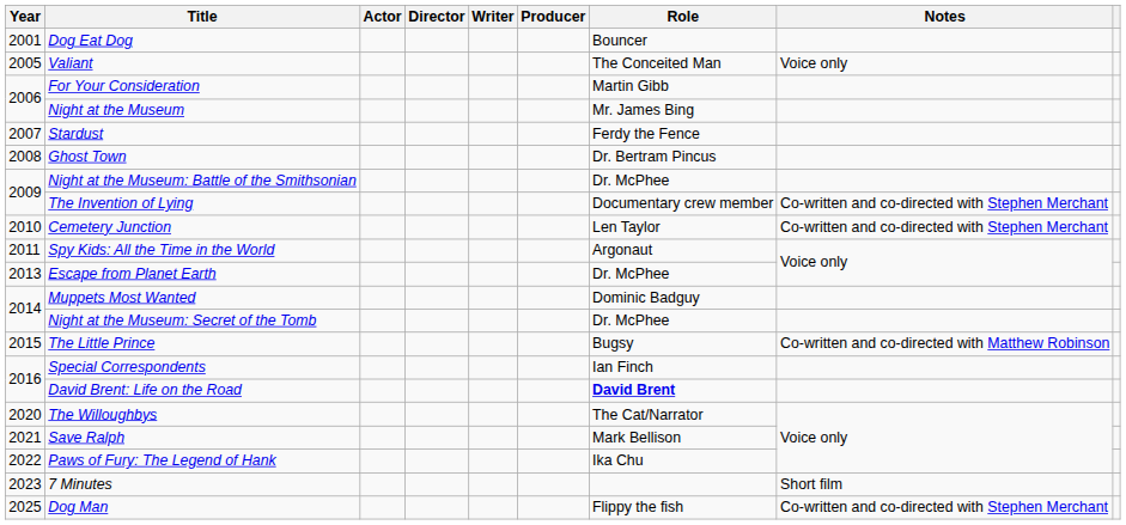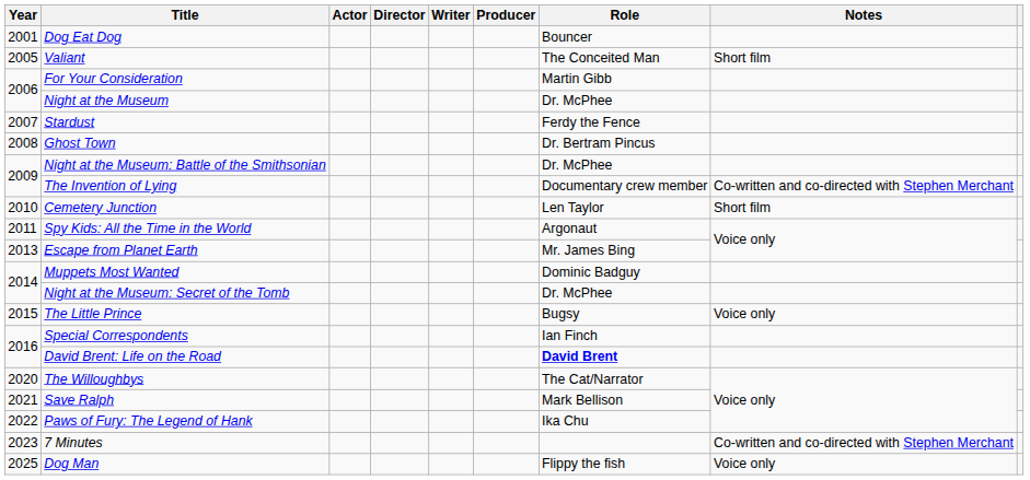 <table class="wikitable sortable">
 <tr>
 <th>Year</th>
 <th>Title</th>
 <th>Actor</th>
 <th>Director</th>
 <th>Writer</th>
 <th>Producer</th>
 <th>Role</th>
 <th class="unsortable">Notes</th>
 <th class="unsortable"></th>
 </tr>
 <tr>
 <td>2001</td>
 <td><em><a href='#'>Dog Eat Dog</a></em></td>
 <td></td>
 <td></td>
 <td></td>
 <td></td>
 <td>Bouncer</td>
 <td></td>
 <td></td>
 </tr>
 <tr>
 <td>2005</td>
 <td><em><a href='#'>Valiant</a></em></td>
 <td></td>
 <td></td>
 <td></td>
 <td></td>
 <td>The Conceited Man</td>
-<td>Voice only</td>
+<td>Short film</td>
 <td></td>
 </tr>
 <tr>
 <td rowspan="2">2006</td>
 <td><em><a href='#'>For Your Consideration</a></em></td>
 <td></td>
 <td></td>
 <td></td>
 <td></td>
 <td>Martin Gibb</td>
 <td></td>
 <td></td>
 </tr>
 <tr>
 <td><em><a href='#'>Night at the Museum</a></em></td>
 <td></td>
 <td></td>
 <td></td>
 <td></td>
-<td>Mr. James Bing</td>
+<td>Dr. McPhee</td>
 <td></td>
 <td></td>
 </tr>
 <tr>
 <td>2007</td>
 <td><em><a href='#'>Stardust</a></em></td>
 <td></td>
 <td></td>
 <td></td>
 <td></td>
 <td>Ferdy the Fence</td>
 <td></td>
 <td></td>
 </tr>
 <tr>
 <td>2008</td>
 <td><em><a href='#'>Ghost Town</a></em></td>
 <td></td>
 <td></td>
 <td></td>
 <td></td>
 <td>Dr. Bertram Pincus</td>
 <td></td>
 <td></td>
 </tr>
 <tr>
 <td rowspan="2">2009</td>
 <td><em><a href='#'>Night at the Museum: Battle of the Smithsonian</a></em></td>
 <td></td>
 <td></td>
 <td></td>
 <td></td>
 <td>Dr. McPhee</td>
 <td></td>
 <td></td>
 </tr>
 <tr>
 <td><em><a href='#'>The Invention of Lying</a></em></td>
 <td></td>
 <td></td>
 <td></td>
 <td></td>
 <td>Documentary crew member</td>
 <td>Co-written and co-directed with <a href='#'>Stephen Merchant</a></td>
 <td></td>
 </tr>
 <tr>
 <td>2010</td>
 <td><em><a href='#'>Cemetery Junction</a></em></td>
 <td></td>
 <td></td>
 <td></td>
 <td></td>
 <td>Len Taylor</td>
-<td>Co-written and co-directed with <a href='#'>Stephen Merchant</a></td>
+<td>Short film</td>
 <td></td>
 </tr>
 <tr>
 <td>2011</td>
 <td><em><a href='#'>Spy Kids: All the Time in the World</a></em></td>
 <td></td>
 <td></td>
 <td></td>
 <td></td>
 <td>Argonaut</td>
 <td rowspan="2">Voice only</td>
 <td></td>
 </tr>
 <tr>
 <td>2013</td>
 <td><em><a href='#'>Escape from Planet Earth</a></em></td>
 <td></td>
 <td></td>
 <td></td>
 <td></td>
-<td>Dr. McPhee</td>
+<td>Mr. James Bing</td>
 <td></td>
 </tr>
 <tr>
 <td rowspan="2">2014</td>
 <td><em><a href='#'>Muppets Most Wanted</a></em></td>
 <td></td>
 <td></td>
 <td></td>
 <td></td>
 <td>Dominic Badguy</td>
 <td></td>
 <td></td>
 </tr>
 <tr>
 <td><em><a href='#'>Night at the Museum: Secret of the Tomb</a></em></td>
 <td></td>
 <td></td>
 <td></td>
 <td></td>
 <td>Dr. McPhee</td>
 <td></td>
 <td></td>
 </tr>
 <tr>
 <td>2015</td>
 <td><em><a href='#'>The Little Prince</a></em></td>
 <td></td>
 <td></td>
 <td></td>
 <td></td>
 <td>Bugsy</td>
-<td>Co-written and co-directed with <a href='#'>Matthew Robinson</a></td>
+<td>Voice only</td>
 <td></td>
 </tr>
 <tr>
 <td rowspan="2">2016</td>
 <td><em><a href='#'>Special Correspondents</a></em></td>
 <td></td>
 <td></td>
 <td></td>
 <td></td>
 <td>Ian Finch</td>
 <td></td>
 <td></td>
 </tr>
 <tr>
 <td><em><a href='#'>David Brent: Life on the Road</a></em></td>
 <td></td>
 <td></td>
 <td></td>
 <td></td>
 <td><strong><a href='#'>David Brent</a></strong></td>
 <td></td>
 <td></td>
 </tr>
 <tr>
 <td>2020</td>
 <td><em><a href='#'>The Willoughbys</a></em></td>
 <td></td>
 <td></td>
 <td></td>
 <td></td>
 <td>The Cat/Narrator</td>
 <td rowspan=3>Voice only</td>
 <td></td>
 </tr>
 <tr>
 <td>2021</td>
 <td><em><a href='#'>Save Ralph</a></em></td>
 <td></td>
 <td></td>
 <td></td>
 <td></td>
 <td>Mark Bellison</td>
 <td></td>
 </tr>
 <tr>
 <td>2022</td>
 <td><em><a href='#'>Paws of Fury: The Legend of Hank</a></em></td>
 <td></td>
 <td></td>
 <td></td>
 <td></td>
 <td>Ika Chu</td>
 <td></td>
 </tr>
 <tr>
 <td>2023</td>
 <td><em>7 Minutes</em></td>
 <td></td>
 <td></td>
 <td></td>
 <td></td>
 <td></td>
-<td>Short film</td>
+<td>Co-written and co-directed with <a href='#'>Stephen Merchant</a></td>
 <td></td>
 </tr>
 <tr>
 <td>2025</td>
 <td><em><a href='#'>Dog Man</a></em></td>
 <td></td>
 <td></td>
 <td></td>
 <td></td>
 <td>Flippy the fish</td>
-<td>Co-written and co-directed with <a href='#'>Stephen Merchant</a></td>
+<td>Voice only</td>
 <td></td>
 </tr>
 </table>
